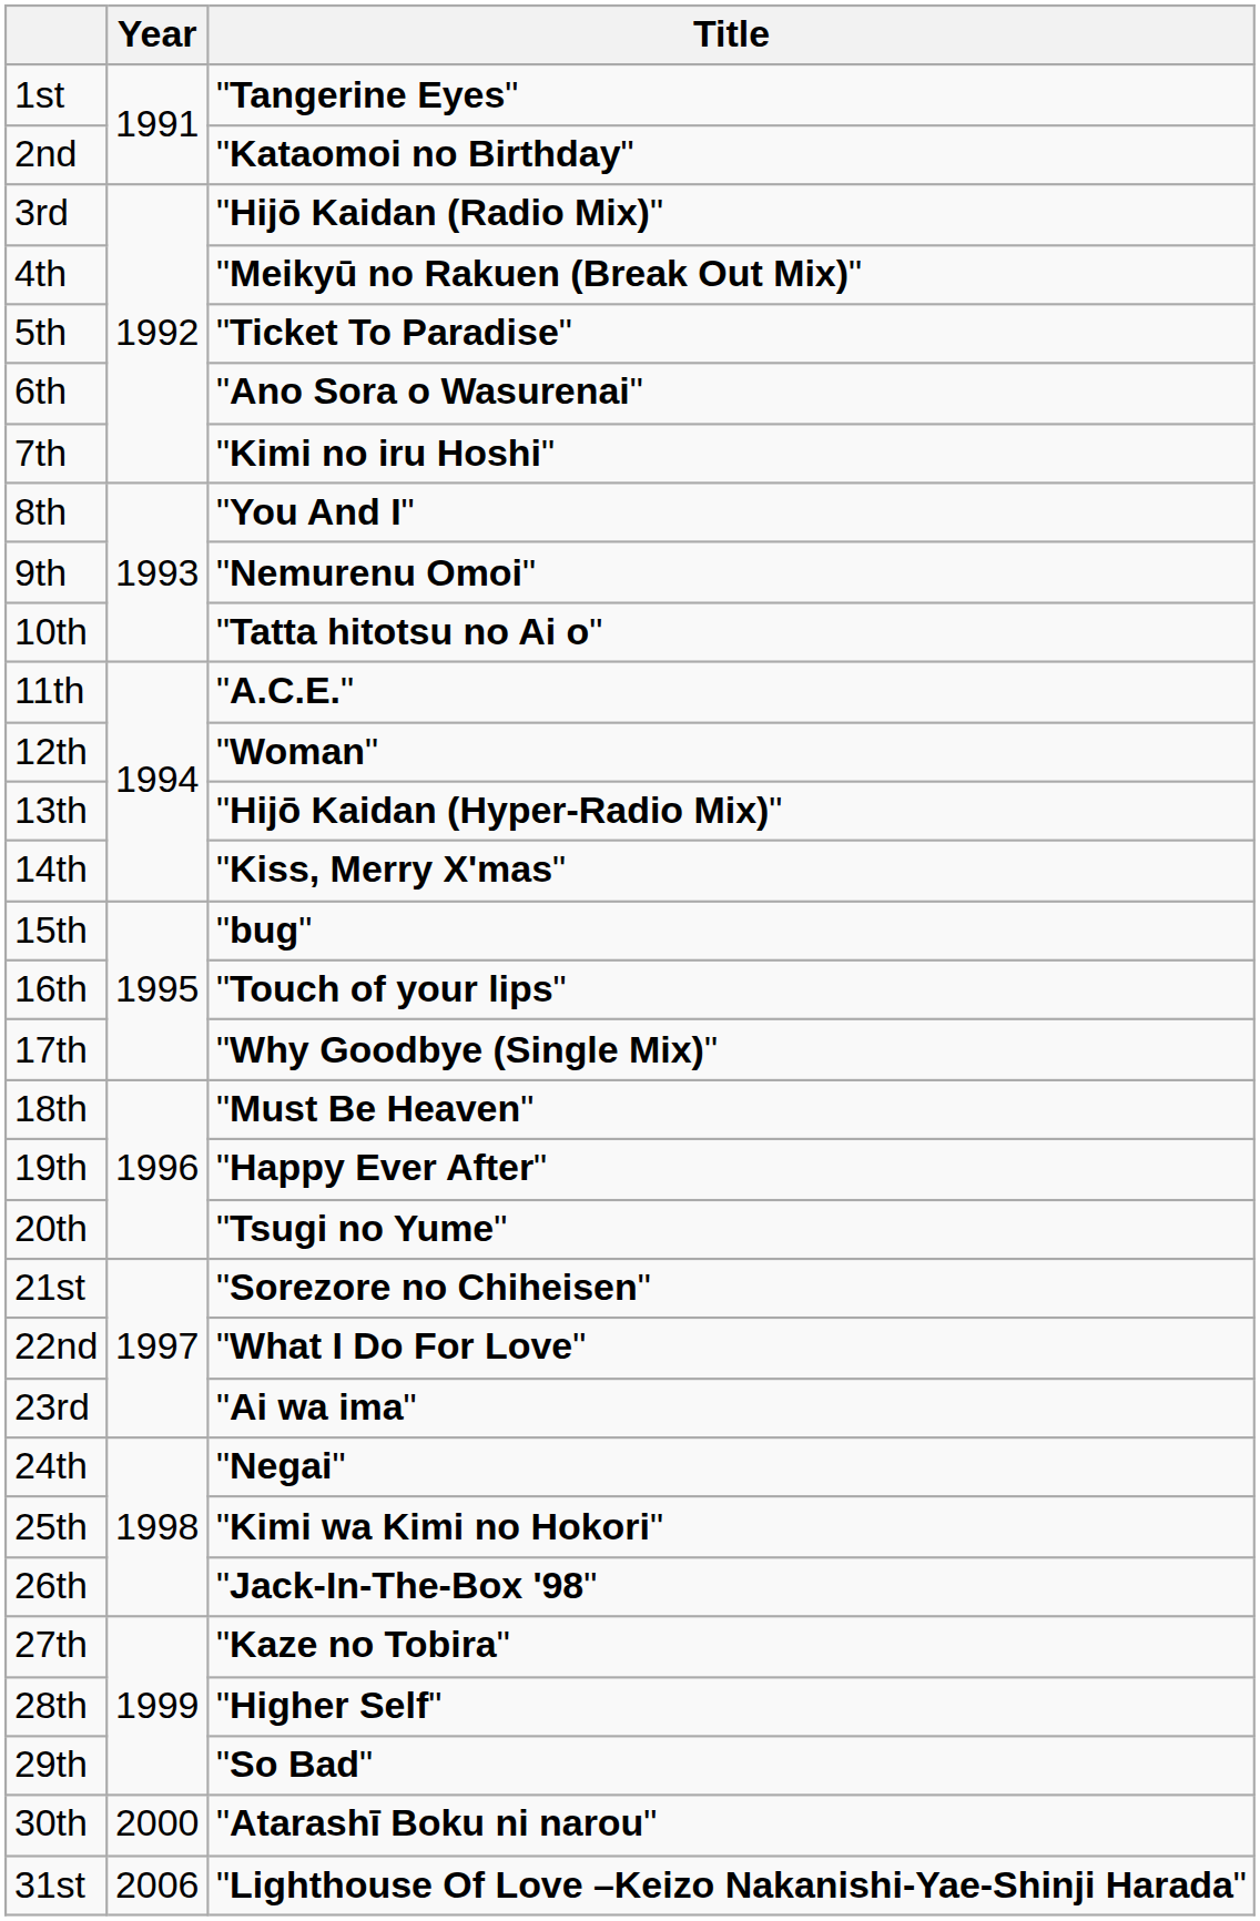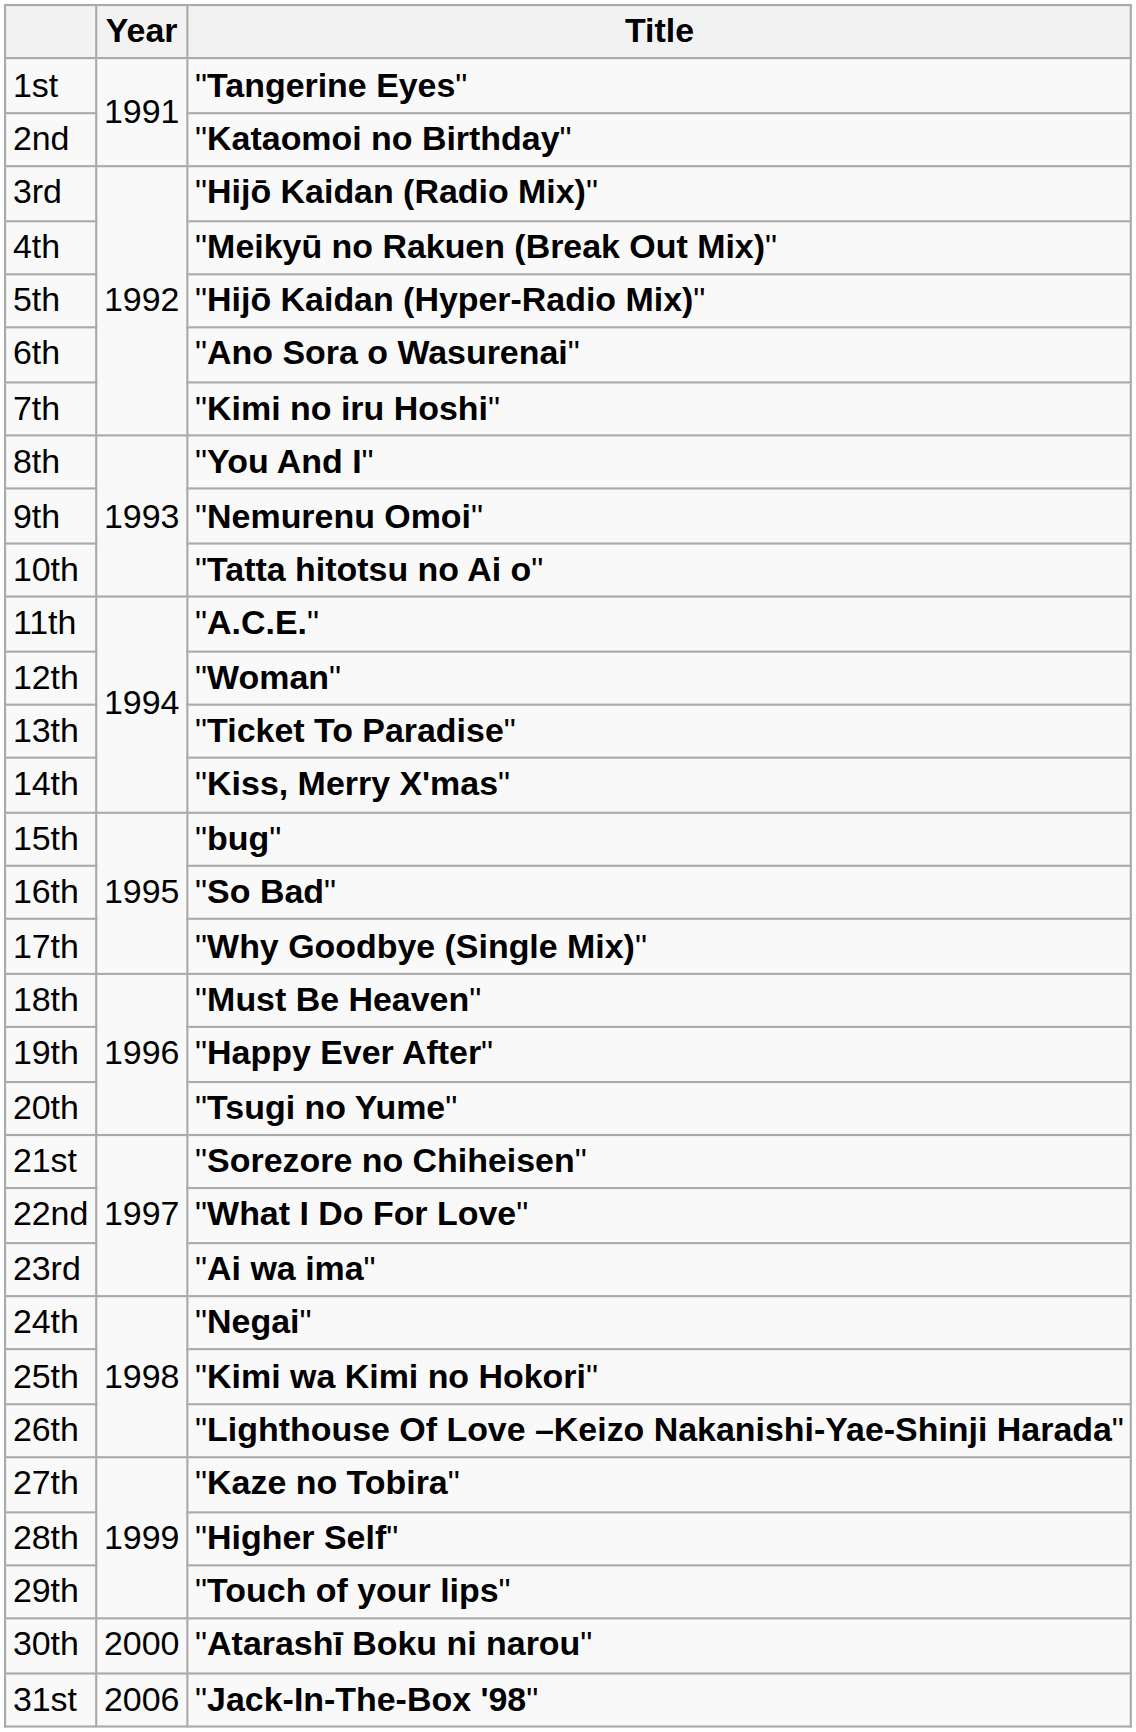 <table class="wikitable">
 <tr>
 <th></th>
 <th>Year</th>
 <th>Title</th>
 </tr>
 <tr>
 <td>1st</td>
 <td rowspan="2">1991</td>
 <td>"<strong>Tangerine Eyes</strong>"</td>
 </tr>
 <tr>
 <td>2nd</td>
 <td>"<strong>Kataomoi no Birthday</strong>"</td>
 </tr>
 <tr>
 <td>3rd</td>
 <td rowspan="5">1992</td>
 <td>"<strong>Hijō Kaidan (Radio Mix)</strong>"</td>
 </tr>
 <tr>
 <td>4th</td>
 <td>"<strong>Meikyū no Rakuen (Break Out Mix)</strong>"</td>
 </tr>
 <tr>
 <td>5th</td>
-<td>"<strong>Ticket To Paradise</strong>"</td>
+<td>"<strong>Hijō Kaidan (Hyper-Radio Mix)</strong>"</td>
 </tr>
 <tr>
 <td>6th</td>
 <td>"<strong>Ano Sora o Wasurenai</strong>"</td>
 </tr>
 <tr>
 <td>7th</td>
 <td>"<strong>Kimi no iru Hoshi</strong>"</td>
 </tr>
 <tr>
 <td>8th</td>
 <td rowspan="3">1993</td>
 <td>"<strong>You And I</strong>"</td>
 </tr>
 <tr>
 <td>9th</td>
 <td>"<strong>Nemurenu Omoi</strong>"</td>
 </tr>
 <tr>
 <td>10th</td>
 <td>"<strong>Tatta hitotsu no Ai o</strong>"</td>
 </tr>
 <tr>
 <td>11th</td>
 <td rowspan="4">1994</td>
 <td>"<strong>A.C.E.</strong>"</td>
 </tr>
 <tr>
 <td>12th</td>
 <td>"<strong>Woman</strong>"</td>
 </tr>
 <tr>
 <td>13th</td>
-<td>"<strong>Hijō Kaidan (Hyper-Radio Mix)</strong>"</td>
+<td>"<strong>Ticket To Paradise</strong>"</td>
 </tr>
 <tr>
 <td>14th</td>
 <td>"<strong>Kiss, Merry X'mas</strong>"</td>
 </tr>
 <tr>
 <td>15th</td>
 <td rowspan="3">1995</td>
 <td>"<strong>bug</strong>"</td>
 </tr>
 <tr>
 <td>16th</td>
-<td>"<strong>Touch of your lips</strong>"</td>
+<td>"<strong>So Bad</strong>"</td>
 </tr>
 <tr>
 <td>17th</td>
 <td>"<strong>Why Goodbye (Single Mix)</strong>"</td>
 </tr>
 <tr>
 <td>18th</td>
 <td rowspan="3">1996</td>
 <td>"<strong>Must Be Heaven</strong>"</td>
 </tr>
 <tr>
 <td>19th</td>
 <td>"<strong>Happy Ever After</strong>"</td>
 </tr>
 <tr>
 <td>20th</td>
 <td>"<strong>Tsugi no Yume</strong>"</td>
 </tr>
 <tr>
 <td>21st</td>
 <td rowspan="3">1997</td>
 <td>"<strong>Sorezore no Chiheisen</strong>"</td>
 </tr>
 <tr>
 <td>22nd</td>
 <td>"<strong>What I Do For Love</strong>"</td>
 </tr>
 <tr>
 <td>23rd</td>
 <td>"<strong>Ai wa ima</strong>"</td>
 </tr>
 <tr>
 <td>24th</td>
 <td rowspan="3">1998</td>
 <td>"<strong>Negai</strong>"</td>
 </tr>
 <tr>
 <td>25th</td>
 <td>"<strong>Kimi wa Kimi no Hokori</strong>"</td>
 </tr>
 <tr>
 <td>26th</td>
-<td>"<strong>Jack-In-The-Box '98</strong>"</td>
+<td>"<strong>Lighthouse Of Love –Keizo Nakanishi-Yae-Shinji Harada</strong>"</td>
 </tr>
 <tr>
 <td>27th</td>
 <td rowspan="3">1999</td>
 <td>"<strong>Kaze no Tobira</strong>"</td>
 </tr>
 <tr>
 <td>28th</td>
 <td>"<strong>Higher Self</strong>"</td>
 </tr>
 <tr>
 <td>29th</td>
-<td>"<strong>So Bad</strong>"</td>
+<td>"<strong>Touch of your lips</strong>"</td>
 </tr>
 <tr>
 <td>30th</td>
 <td>2000</td>
 <td>"<strong>Atarashī Boku ni narou</strong>"</td>
 </tr>
 <tr>
 <td>31st</td>
 <td>2006</td>
-<td>"<strong>Lighthouse Of Love –Keizo Nakanishi-Yae-Shinji Harada</strong>"</td>
+<td>"<strong>Jack-In-The-Box '98</strong>"</td>
 </tr>
 </table>
